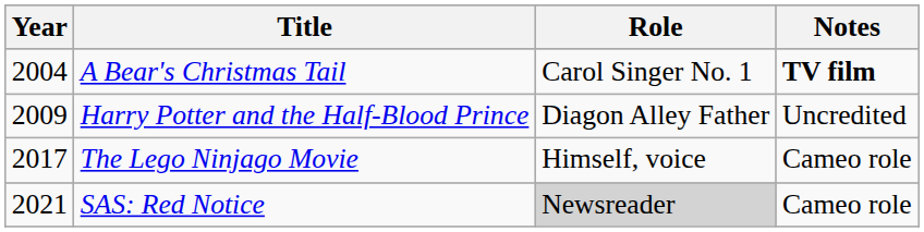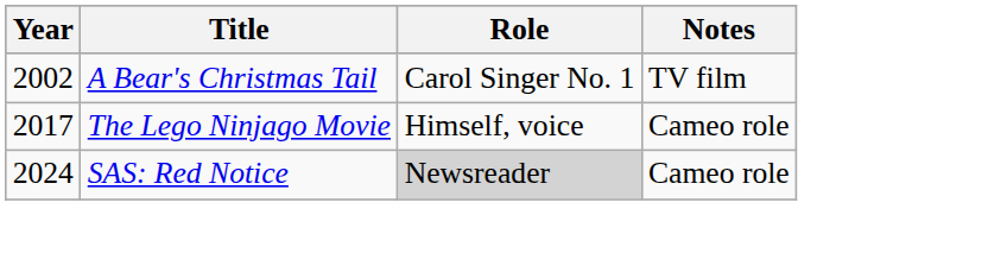 <table class="wikitable">
 <tr style="background:#b0c4de; text-align:center;">
 <th>Year</th>
 <th>Title</th>
 <th>Role</th>
 <th>Notes</th>
 </tr>
 <tr>
-<td>2004</td>
+<td>2002</td>
 <td><em><a href='#'>A Bear's Christmas Tail</a></em></td>
 <td>Carol Singer No. 1</td>
-<td><strong>TV film</strong></td>
-</tr>
-<tr>
-<td>2009</td>
-<td><em><a href='#'>Harry Potter and the Half-Blood Prince</a></em></td>
-<td>Diagon Alley Father</td>
-<td>Uncredited</td>
+<td>TV film</td>
 </tr>
 <tr>
 <td>2017</td>
 <td><em><a href='#'>The Lego Ninjago Movie</a></em></td>
 <td>Himself, voice</td>
 <td>Cameo role</td>
 </tr>
 <tr>
-<td>2021</td>
+<td>2024</td>
 <td><em><a href='#'>SAS: Red Notice</a></em></td>
 <td style="background: lightgrey;">Newsreader</td>
 <td>Cameo role</td>
 </tr>
 </table>
